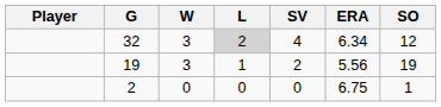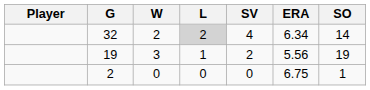 <table class="wikitable sortable">
 <tr>
 <th bgcolor="#DDDDFF" width="16%">Player</th>
 <th bgcolor="#DDDDFF" width="9%">G</th>
 <th bgcolor="#DDDDFF" width="9%">W</th>
 <th bgcolor="#DDDDFF" width="9%">L</th>
 <th bgcolor="#DDDDFF" width="9%">SV</th>
 <th bgcolor="#DDDDFF" width="9%">ERA</th>
 <th bgcolor="#DDDDFF" width="9%">SO</th>
 </tr>
 <tr align="center">
 <td></td>
 <td>32</td>
-<td>3</td>
+<td>2</td>
 <td style="background: lightgrey;">2</td>
 <td>4</td>
 <td>6.34</td>
-<td>12</td>
+<td>14</td>
 </tr>
 <tr align="center">
 <td></td>
 <td>19</td>
 <td>3</td>
 <td>1</td>
 <td>2</td>
 <td>5.56</td>
 <td>19</td>
 </tr>
 <tr align="center">
 <td></td>
 <td>2</td>
 <td>0</td>
 <td>0</td>
 <td>0</td>
 <td>6.75</td>
 <td>1</td>
 </tr>
 </table>
